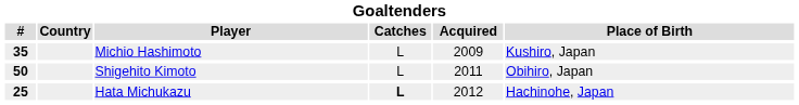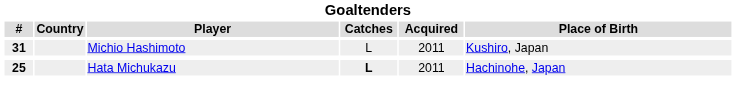 <table width=75%>
 <tr>
 <th colspan=6><big>Goaltenders</big></th>
 </tr>
 <tr bgcolor="#dddddd">
 <th width=4%>#</th>
 <th width=7%>Country</th>
 <th !width=15%>Player</th>
 <th width=8%>Catches</th>
 <th width=9%>Acquired</th>
 <th width=37%>Place of Birth</th>
 </tr>
 <tr>
 </tr>
 <tr bgcolor="#eeeeee">
-<td align=center><strong>35</strong></td>
+<td align=center><strong>31</strong></td>
 <td align=center></td>
 <td><a href='#'>Michio Hashimoto</a></td>
 <td align=center>L</td>
-<td align=center>2009</td>
+<td align=center>2011</td>
 <td><a href='#'>Kushiro</a>, Japan</td>
 </tr>
 <tr>
-</tr>
-<tr bgcolor="#eeeeee">
-<td align=center><strong>50</strong></td>
-<td align=center></td>
-<td><a href='#'>Shigehito Kimoto</a></td>
-<td align=center>L</td>
-<td align=center>2011</td>
-<td><a href='#'>Obihiro</a>, Japan</td>
 </tr>
 <tr>
 </tr>
 <tr bgcolor="#eeeeee">
 <td align=center><strong>25</strong></td>
 <td align=center></td>
 <td><a href='#'>Hata Michukazu</a></td>
 <td align=center><strong>L</strong></td>
-<td align=center>2012</td>
+<td align=center>2011</td>
 <td><a href='#'>Hachinohe</a>, <a href='#'>Japan</a></td>
 </tr>
 <tr>
 </tr>
 </table>
